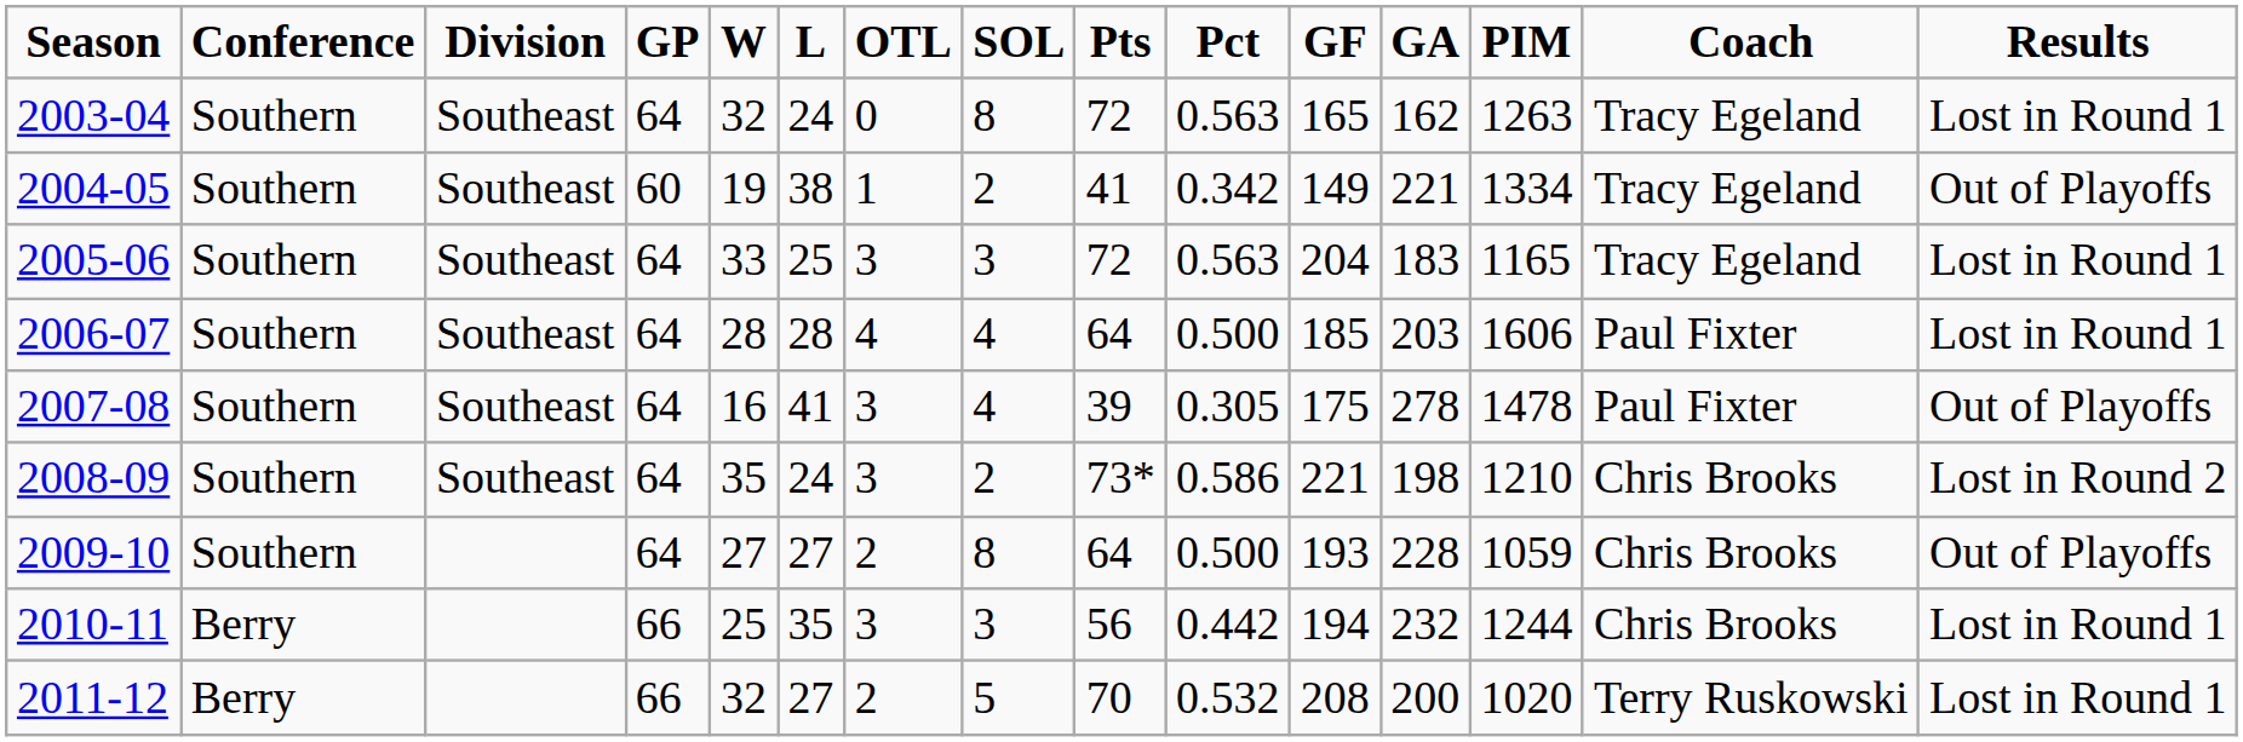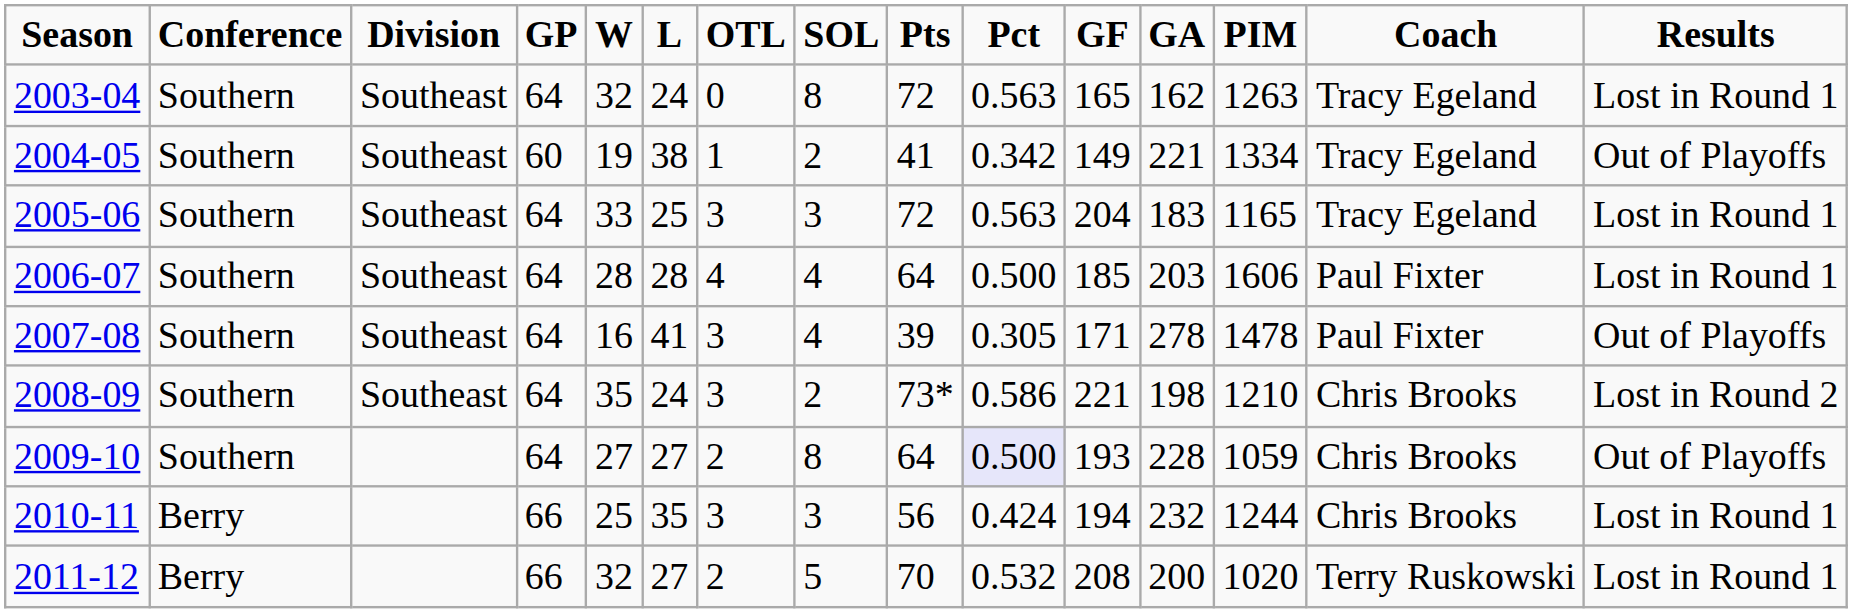 <table class="wikitable">
 <tr align="center" style="font-weight: bold;">
 <td>Season</td>
 <td>Conference</td>
 <td>Division</td>
 <td>GP</td>
 <td>W</td>
 <td>L</td>
 <td>OTL</td>
 <td>SOL</td>
 <td>Pts</td>
 <td>Pct</td>
 <td>GF</td>
 <td>GA</td>
 <td>PIM</td>
 <td>Coach</td>
 <td>Results</td>
 </tr>
 <tr>
 <td><a href='#'>2003-04</a></td>
 <td>Southern</td>
 <td>Southeast</td>
 <td>64</td>
 <td>32</td>
 <td>24</td>
 <td>0</td>
 <td>8</td>
 <td>72</td>
 <td>0.563</td>
 <td>165</td>
 <td>162</td>
 <td>1263</td>
 <td>Tracy Egeland</td>
 <td>Lost in Round 1</td>
 </tr>
 <tr>
 <td><a href='#'>2004-05</a></td>
 <td>Southern</td>
 <td>Southeast</td>
 <td>60</td>
 <td>19</td>
 <td>38</td>
 <td>1</td>
 <td>2</td>
 <td>41</td>
 <td>0.342</td>
 <td>149</td>
 <td>221</td>
 <td>1334</td>
 <td>Tracy Egeland</td>
 <td>Out of Playoffs</td>
 </tr>
 <tr>
 <td><a href='#'>2005-06</a></td>
 <td>Southern</td>
 <td>Southeast</td>
 <td>64</td>
 <td>33</td>
 <td>25</td>
 <td>3</td>
 <td>3</td>
 <td>72</td>
 <td>0.563</td>
 <td>204</td>
 <td>183</td>
 <td>1165</td>
 <td>Tracy Egeland</td>
 <td>Lost in Round 1</td>
 </tr>
 <tr>
 <td><a href='#'>2006-07</a></td>
 <td>Southern</td>
 <td>Southeast</td>
 <td>64</td>
 <td>28</td>
 <td>28</td>
 <td>4</td>
 <td>4</td>
 <td>64</td>
 <td>0.500</td>
 <td>185</td>
 <td>203</td>
 <td>1606</td>
 <td>Paul Fixter</td>
 <td>Lost in Round 1</td>
 </tr>
 <tr>
 <td><a href='#'>2007-08</a></td>
 <td>Southern</td>
 <td>Southeast</td>
 <td>64</td>
 <td>16</td>
 <td>41</td>
 <td>3</td>
 <td>4</td>
 <td>39</td>
 <td>0.305</td>
-<td>175</td>
+<td>171</td>
 <td>278</td>
 <td>1478</td>
 <td>Paul Fixter</td>
 <td>Out of Playoffs</td>
 </tr>
 <tr>
 <td><a href='#'>2008-09</a></td>
 <td>Southern</td>
 <td>Southeast</td>
 <td>64</td>
 <td>35</td>
 <td>24</td>
 <td>3</td>
 <td>2</td>
 <td>73*</td>
 <td>0.586</td>
 <td>221</td>
 <td>198</td>
 <td>1210</td>
 <td>Chris Brooks</td>
 <td>Lost in Round 2</td>
 </tr>
 <tr>
 <td><a href='#'>2009-10</a></td>
 <td>Southern</td>
 <td></td>
 <td>64</td>
 <td>27</td>
 <td>27</td>
 <td>2</td>
 <td>8</td>
 <td>64</td>
-<td>0.500</td>
+<td style="background: lavender;">0.500</td>
 <td>193</td>
 <td>228</td>
 <td>1059</td>
 <td>Chris Brooks</td>
 <td>Out of Playoffs</td>
 </tr>
 <tr>
 <td><a href='#'>2010-11</a></td>
 <td>Berry</td>
 <td></td>
 <td>66</td>
 <td>25</td>
 <td>35</td>
 <td>3</td>
 <td>3</td>
 <td>56</td>
-<td>0.442</td>
+<td>0.424</td>
 <td>194</td>
 <td>232</td>
 <td>1244</td>
 <td>Chris Brooks</td>
 <td>Lost in Round 1</td>
 </tr>
 <tr>
 <td><a href='#'>2011-12</a></td>
 <td>Berry</td>
 <td></td>
 <td>66</td>
 <td>32</td>
 <td>27</td>
 <td>2</td>
 <td>5</td>
 <td>70</td>
 <td>0.532</td>
 <td>208</td>
 <td>200</td>
 <td>1020</td>
 <td>Terry Ruskowski</td>
 <td>Lost in Round 1</td>
 </tr>
 </table>
